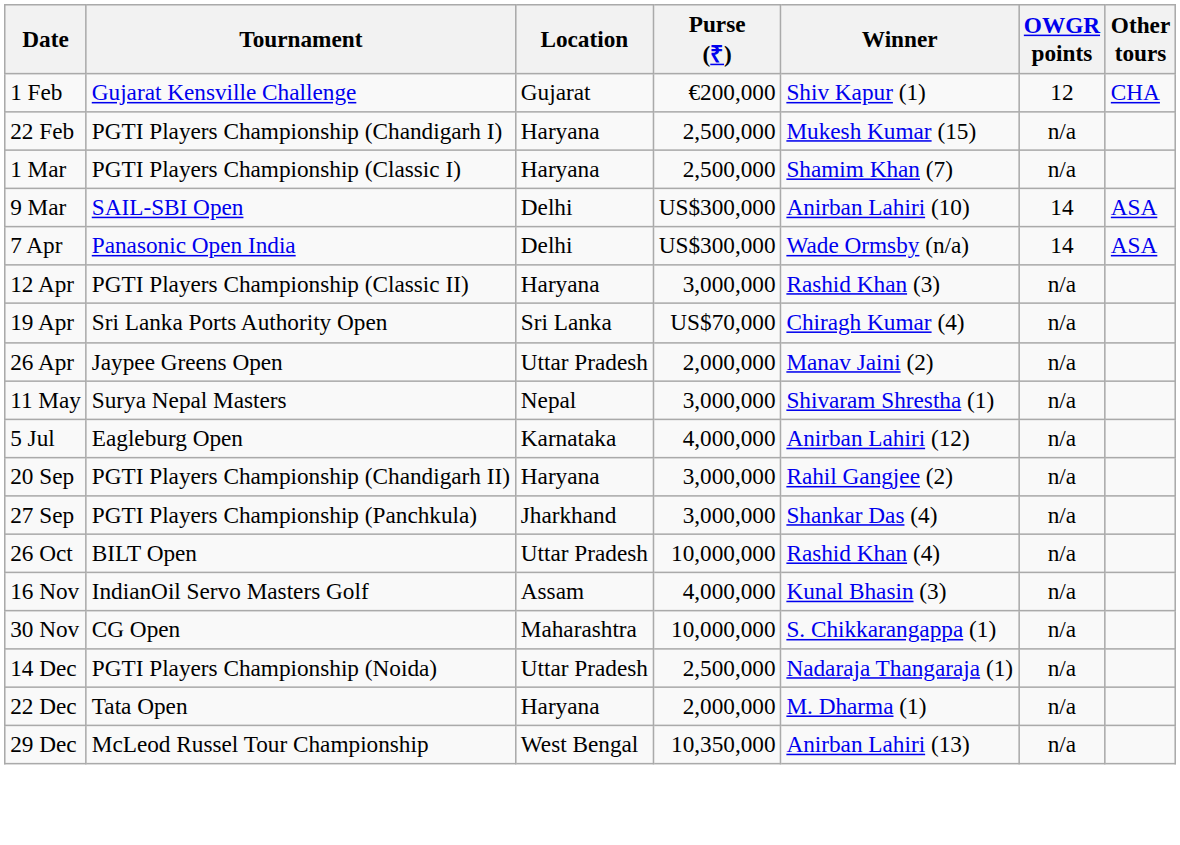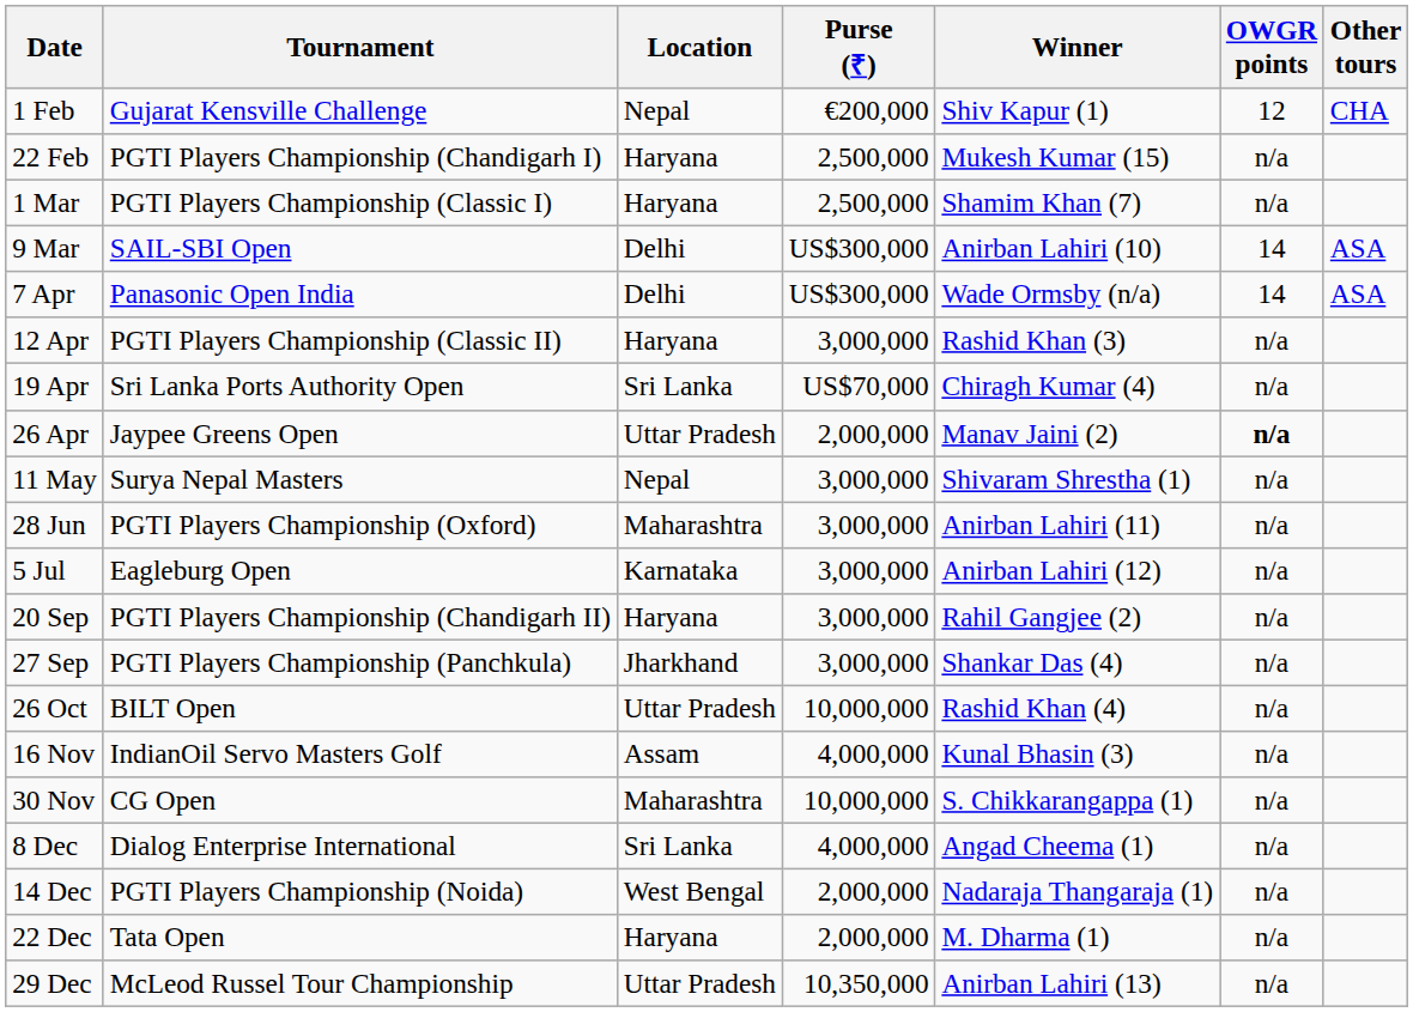 <table class="wikitable" style="font-size:95%">
 <tr>
 <th>Date</th>
 <th>Tournament</th>
 <th>Location</th>
 <th>Purse<br>(<a href='#'>₹</a>)</th>
 <th>Winner</th>
 <th><a href='#'>OWGR</a><br>points</th>
 <th>Other<br>tours</th>
 </tr>
 <tr>
 <td>1 Feb</td>
 <td><a href='#'>Gujarat Kensville Challenge</a></td>
-<td>Gujarat</td>
+<td>Nepal</td>
 <td align=right>€200,000</td>
 <td> <a href='#'>Shiv Kapur</a> (1)</td>
 <td align=center>12</td>
 <td><a href='#'>CHA</a></td>
 </tr>
 <tr>
 <td>22 Feb</td>
 <td>PGTI Players Championship (Chandigarh I)</td>
 <td>Haryana</td>
 <td align=right>2,500,000</td>
 <td> <a href='#'>Mukesh Kumar</a> (15)</td>
 <td align=center>n/a</td>
 <td></td>
 </tr>
 <tr>
 <td>1 Mar</td>
 <td>PGTI Players Championship (Classic I)</td>
 <td>Haryana</td>
 <td align=right>2,500,000</td>
 <td> <a href='#'>Shamim Khan</a> (7)</td>
 <td align=center>n/a</td>
 <td></td>
 </tr>
 <tr>
 <td>9 Mar</td>
 <td><a href='#'>SAIL-SBI Open</a></td>
 <td>Delhi</td>
 <td align=right>US$300,000</td>
 <td> <a href='#'>Anirban Lahiri</a> (10)</td>
 <td align=center>14</td>
 <td><a href='#'>ASA</a></td>
 </tr>
 <tr>
 <td>7 Apr</td>
 <td><a href='#'>Panasonic Open India</a></td>
 <td>Delhi</td>
 <td align=right>US$300,000</td>
 <td> <a href='#'>Wade Ormsby</a> (n/a)</td>
 <td align=center>14</td>
 <td><a href='#'>ASA</a></td>
 </tr>
 <tr>
 <td>12 Apr</td>
 <td>PGTI Players Championship (Classic II)</td>
 <td>Haryana</td>
 <td align=right>3,000,000</td>
 <td> <a href='#'>Rashid Khan</a> (3)</td>
 <td align=center>n/a</td>
 <td></td>
 </tr>
 <tr>
 <td>19 Apr</td>
 <td>Sri Lanka Ports Authority Open</td>
 <td>Sri Lanka</td>
 <td align=right>US$70,000</td>
 <td> <a href='#'>Chiragh Kumar</a> (4)</td>
 <td align=center>n/a</td>
 <td></td>
 </tr>
 <tr>
 <td>26 Apr</td>
 <td>Jaypee Greens Open</td>
 <td>Uttar Pradesh</td>
 <td align=right>2,000,000</td>
 <td> <a href='#'>Manav Jaini</a> (2)</td>
-<td align=center>n/a</td>
+<td align=center><strong>n/a</strong></td>
 <td></td>
 </tr>
 <tr>
 <td>11 May</td>
 <td>Surya Nepal Masters</td>
 <td>Nepal</td>
 <td align=right>3,000,000</td>
 <td> <a href='#'>Shivaram Shrestha</a> (1)</td>
 <td align=center>n/a</td>
 <td></td>
 </tr>
 <tr>
+<td>28 Jun</td>
+<td>PGTI Players Championship (Oxford)</td>
+<td>Maharashtra</td>
+<td align=right>3,000,000</td>
+<td> <a href='#'>Anirban Lahiri</a> (11)</td>
+<td align=center>n/a</td>
+<td></td>
+</tr>
+<tr>
 <td>5 Jul</td>
 <td>Eagleburg Open</td>
 <td>Karnataka</td>
-<td align=right>4,000,000</td>
+<td align=right>3,000,000</td>
 <td> <a href='#'>Anirban Lahiri</a> (12)</td>
 <td align=center>n/a</td>
 <td></td>
 </tr>
 <tr>
 <td>20 Sep</td>
 <td>PGTI Players Championship (Chandigarh II)</td>
 <td>Haryana</td>
 <td align=right>3,000,000</td>
 <td> <a href='#'>Rahil Gangjee</a> (2)</td>
 <td align=center>n/a</td>
 <td></td>
 </tr>
 <tr>
 <td>27 Sep</td>
 <td>PGTI Players Championship (Panchkula)</td>
 <td>Jharkhand</td>
 <td align=right>3,000,000</td>
 <td> <a href='#'>Shankar Das</a> (4)</td>
 <td align=center>n/a</td>
 <td></td>
 </tr>
 <tr>
 <td>26 Oct</td>
 <td>BILT Open</td>
 <td>Uttar Pradesh</td>
 <td align=right>10,000,000</td>
 <td> <a href='#'>Rashid Khan</a> (4)</td>
 <td align=center>n/a</td>
 <td></td>
 </tr>
 <tr>
 <td>16 Nov</td>
 <td>IndianOil Servo Masters Golf</td>
 <td>Assam</td>
 <td align=right>4,000,000</td>
 <td> <a href='#'>Kunal Bhasin</a> (3)</td>
 <td align=center>n/a</td>
 <td></td>
 </tr>
 <tr>
 <td>30 Nov</td>
 <td>CG Open</td>
 <td>Maharashtra</td>
 <td align=right>10,000,000</td>
 <td> <a href='#'>S. Chikkarangappa</a> (1)</td>
 <td align=center>n/a</td>
 <td></td>
 </tr>
 <tr>
+<td>8 Dec</td>
+<td>Dialog Enterprise International</td>
+<td>Sri Lanka</td>
+<td align=right>4,000,000</td>
+<td> <a href='#'>Angad Cheema</a> (1)</td>
+<td align=center>n/a</td>
+<td></td>
+</tr>
+<tr>
 <td>14 Dec</td>
 <td>PGTI Players Championship (Noida)</td>
-<td>Uttar Pradesh</td>
-<td align=right>2,500,000</td>
+<td>West Bengal</td>
+<td align=right>2,000,000</td>
 <td> <a href='#'>Nadaraja Thangaraja</a> (1)</td>
 <td align=center>n/a</td>
 <td></td>
 </tr>
 <tr>
 <td>22 Dec</td>
 <td>Tata Open</td>
 <td>Haryana</td>
 <td align=right>2,000,000</td>
 <td> <a href='#'>M. Dharma</a> (1)</td>
 <td align=center>n/a</td>
 <td></td>
 </tr>
 <tr>
 <td>29 Dec</td>
 <td>McLeod Russel Tour Championship</td>
-<td>West Bengal</td>
+<td>Uttar Pradesh</td>
 <td align=right>10,350,000</td>
 <td> <a href='#'>Anirban Lahiri</a> (13)</td>
 <td align=center>n/a</td>
 <td></td>
 </tr>
 </table>
